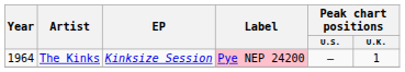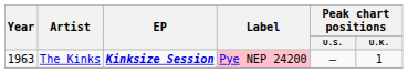 <table class="wikitable plainrowheaders">
 <tr>
 <th rowspan="2">Year</th>
 <th rowspan="2">Artist</th>
 <th rowspan="2">EP</th>
 <th rowspan="2">Label</th>
 <th colspan="2">Peak chart positions</th>
 </tr>
 <tr>
 <th style="width:5em;font-size:75%">U.S.</th>
 <th style="width:5em;font-size:75%">U.K.</th>
 </tr>
 <tr>
-<td>1964</td>
+<td>1963</td>
 <td><a href='#'>The Kinks</a></td>
-<td><em><a href='#'>Kinksize Session</a></em></td>
+<td><strong><em><a href='#'>Kinksize Session</a></em></strong></td>
 <td style="background: pink;"><a href='#'>Pye</a> NEP 24200</td>
 <td align="center">—</td>
 <td align="center">1</td>
 </tr>
 <tr>
 </tr>
 </table>
